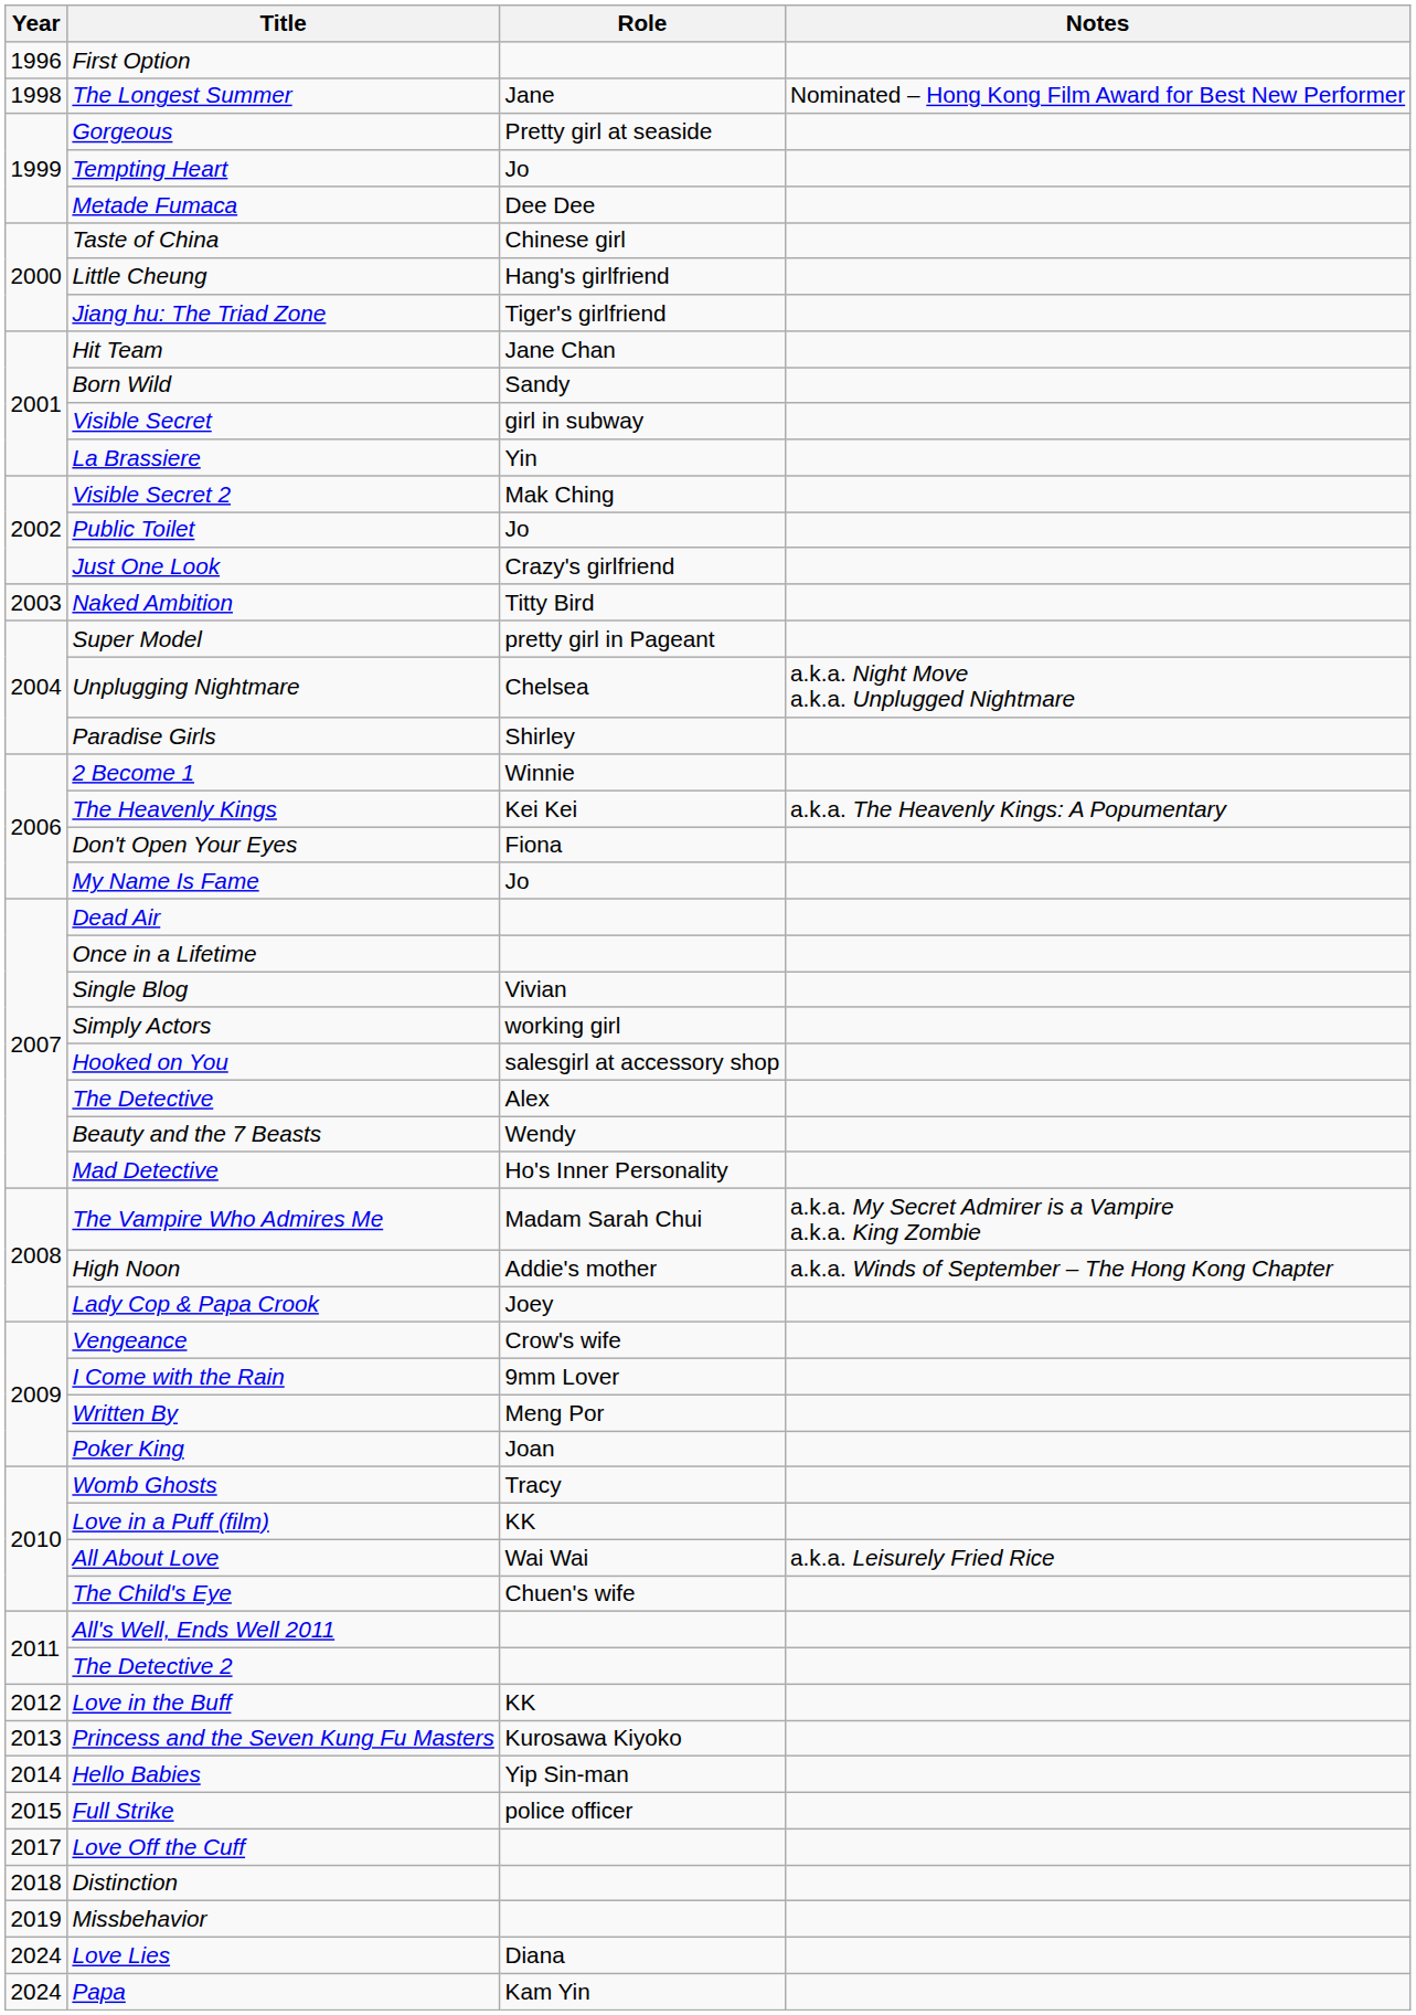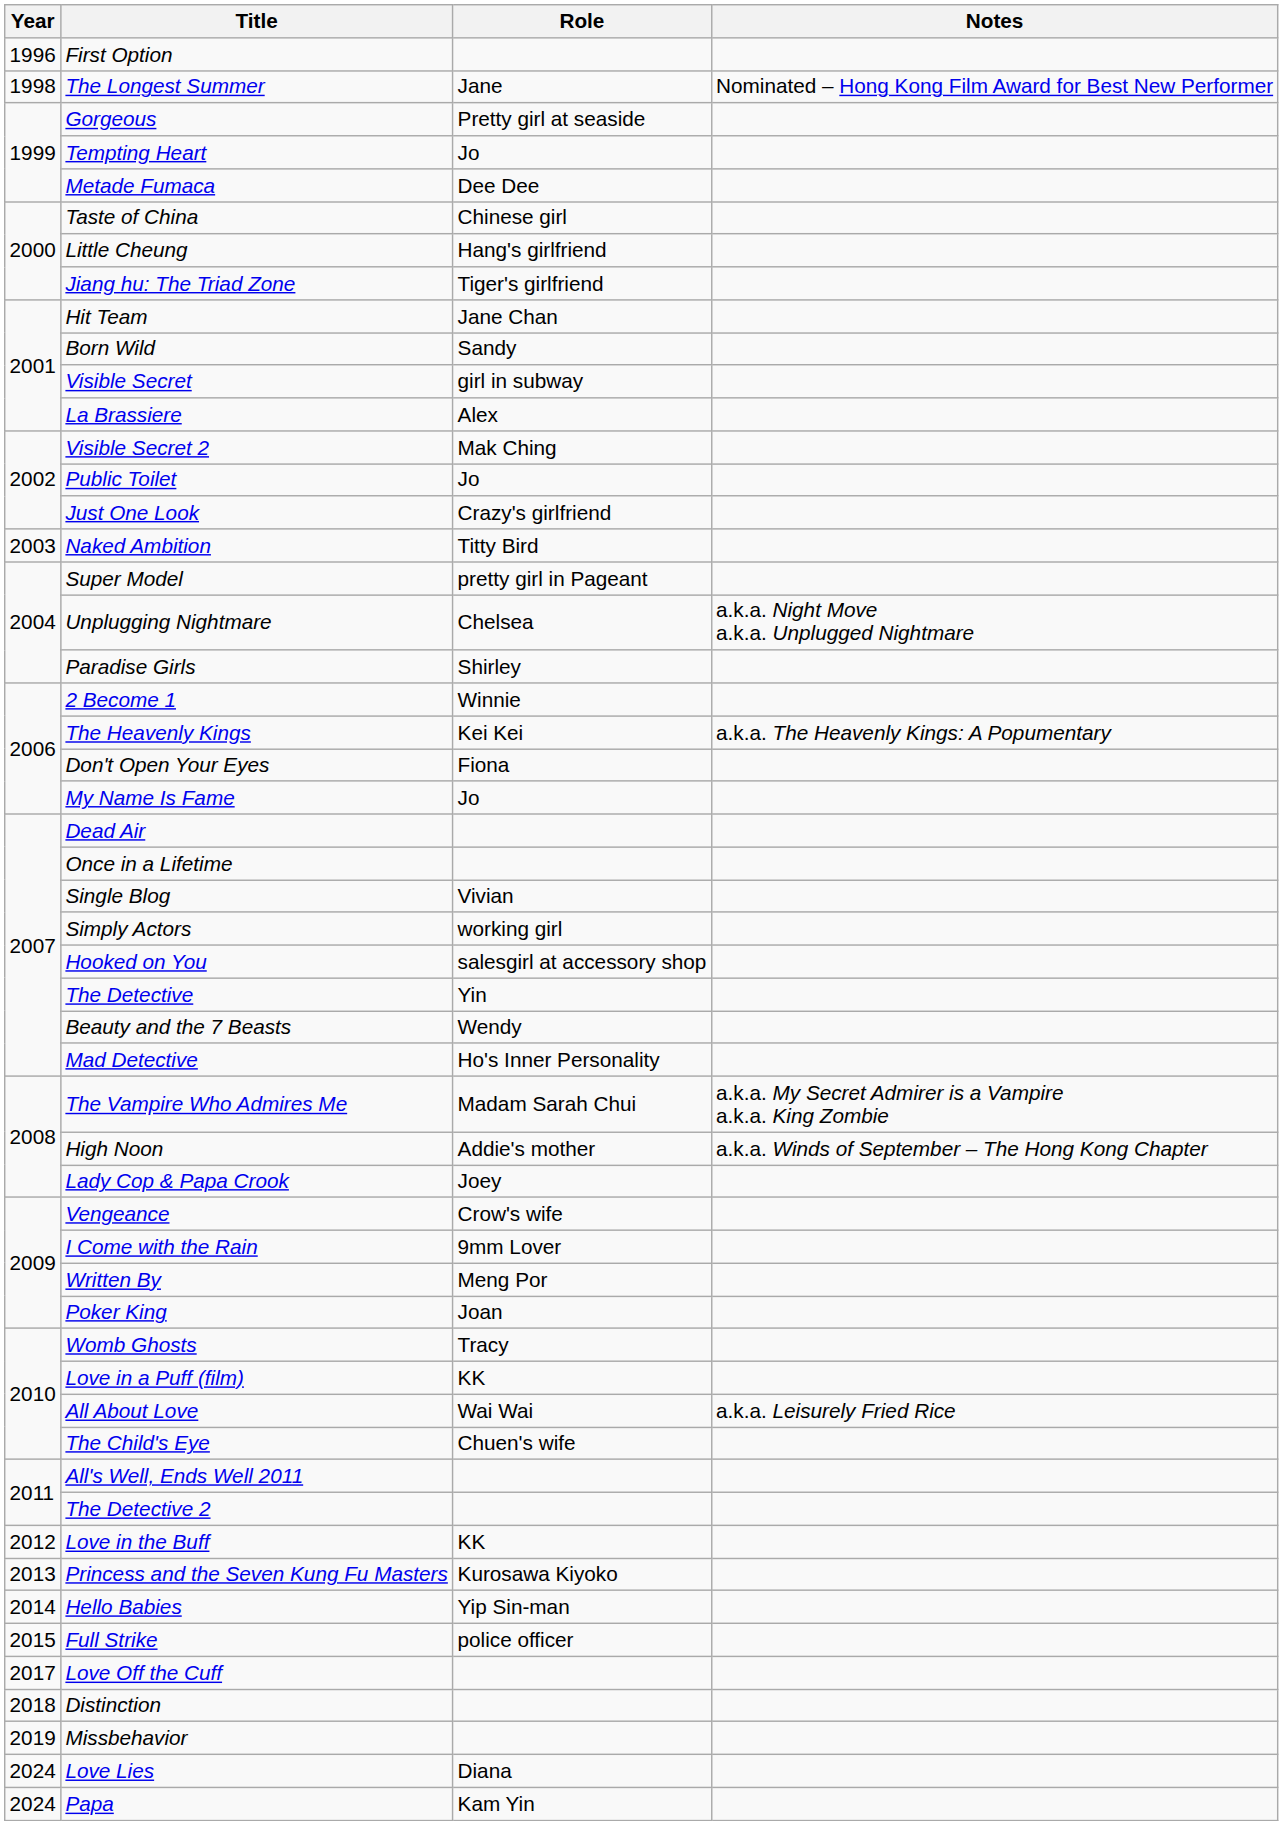 <table class="wikitable" style="font-size: 90%;">
 <tr>
 <th>Year</th>
 <th>Title</th>
 <th>Role</th>
 <th>Notes</th>
 </tr>
 <tr>
 <td>1996</td>
 <td><em>First Option</em></td>
 <td></td>
 <td></td>
 </tr>
 <tr>
 <td>1998</td>
 <td><em><a href='#'>The Longest Summer</a></em></td>
 <td>Jane</td>
 <td>Nominated – <a href='#'>Hong Kong Film Award for Best New Performer</a></td>
 </tr>
 <tr>
 <td rowspan=3>1999</td>
 <td><em><a href='#'>Gorgeous</a></em></td>
 <td>Pretty girl at seaside</td>
 <td></td>
 </tr>
 <tr>
 <td><em><a href='#'>Tempting Heart</a></em></td>
 <td>Jo</td>
 <td></td>
 </tr>
 <tr>
 <td><em><a href='#'>Metade Fumaca</a></em></td>
 <td>Dee Dee</td>
 <td></td>
 </tr>
 <tr>
 <td rowspan=3>2000</td>
 <td><em>Taste of China</em></td>
 <td>Chinese girl</td>
 <td></td>
 </tr>
 <tr>
 <td><em>Little Cheung</em></td>
 <td>Hang's girlfriend</td>
 <td></td>
 </tr>
 <tr>
 <td><em><a href='#'>Jiang hu: The Triad Zone</a></em></td>
 <td>Tiger's girlfriend</td>
 <td></td>
 </tr>
 <tr>
 <td rowspan=4>2001</td>
 <td><em>Hit Team</em></td>
 <td>Jane Chan</td>
 <td></td>
 </tr>
 <tr>
 <td><em>Born Wild</em></td>
 <td>Sandy</td>
 <td></td>
 </tr>
 <tr>
 <td><em><a href='#'>Visible Secret</a></em></td>
 <td>girl in subway</td>
 <td></td>
 </tr>
 <tr>
 <td><em><a href='#'>La Brassiere</a></em></td>
-<td>Yin</td>
+<td>Alex</td>
 <td></td>
 </tr>
 <tr>
 <td rowspan=3>2002</td>
 <td><em><a href='#'>Visible Secret 2</a></em></td>
 <td>Mak Ching</td>
 <td></td>
 </tr>
 <tr>
 <td><em><a href='#'>Public Toilet</a></em></td>
 <td>Jo</td>
 <td></td>
 </tr>
 <tr>
 <td><em><a href='#'>Just One Look</a></em></td>
 <td>Crazy's girlfriend</td>
 <td></td>
 </tr>
 <tr>
 <td>2003</td>
 <td><em><a href='#'>Naked Ambition</a></em></td>
 <td>Titty Bird</td>
 <td></td>
 </tr>
 <tr>
 <td rowspan=3>2004</td>
 <td><em>Super Model</em></td>
 <td>pretty girl in Pageant</td>
 <td></td>
 </tr>
 <tr>
 <td><em>Unplugging Nightmare</em></td>
 <td>Chelsea</td>
 <td>a.k.a. <em>Night Move</em> <br> a.k.a. <em>Unplugged Nightmare</em></td>
 </tr>
 <tr>
 <td><em>Paradise Girls</em></td>
 <td>Shirley</td>
 <td></td>
 </tr>
 <tr>
 <td rowspan=4>2006</td>
 <td><em><a href='#'>2 Become 1</a></em></td>
 <td>Winnie</td>
 <td></td>
 </tr>
 <tr>
 <td><em><a href='#'>The Heavenly Kings</a></em></td>
 <td>Kei Kei</td>
 <td>a.k.a. <em>The Heavenly Kings: A Popumentary</em></td>
 </tr>
 <tr>
 <td><em>Don't Open Your Eyes</em></td>
 <td>Fiona</td>
 <td></td>
 </tr>
 <tr>
 <td><em><a href='#'>My Name Is Fame</a></em></td>
 <td>Jo</td>
 <td></td>
 </tr>
 <tr>
 <td rowspan=8>2007</td>
 <td><em><a href='#'>Dead Air</a></em></td>
 <td></td>
 <td></td>
 </tr>
 <tr>
 <td><em>Once in a Lifetime</em></td>
 <td></td>
 <td></td>
 </tr>
 <tr>
 <td><em>Single Blog</em></td>
 <td>Vivian</td>
 <td></td>
 </tr>
 <tr>
 <td><em>Simply Actors</em></td>
 <td>working girl</td>
 <td></td>
 </tr>
 <tr>
 <td><em><a href='#'>Hooked on You</a></em></td>
 <td>salesgirl at accessory shop</td>
 <td></td>
 </tr>
 <tr>
 <td><em><a href='#'>The Detective</a></em></td>
-<td>Alex</td>
+<td>Yin</td>
 <td></td>
 </tr>
 <tr>
 <td><em>Beauty and the 7 Beasts</em></td>
 <td>Wendy</td>
 <td></td>
 </tr>
 <tr>
 <td><em><a href='#'>Mad Detective</a></em></td>
 <td>Ho's Inner Personality</td>
 <td></td>
 </tr>
 <tr>
 <td rowspan=3>2008</td>
 <td><em><a href='#'>The Vampire Who Admires Me</a></em></td>
 <td>Madam Sarah Chui</td>
 <td>a.k.a. <em>My Secret Admirer is a Vampire</em> <br> a.k.a. <em>King Zombie</em></td>
 </tr>
 <tr>
 <td><em>High Noon</em></td>
 <td>Addie's mother</td>
 <td>a.k.a. <em>Winds of September – The Hong Kong Chapter</em></td>
 </tr>
 <tr>
 <td><em><a href='#'>Lady Cop & Papa Crook</a></em></td>
 <td>Joey</td>
 <td></td>
 </tr>
 <tr>
 <td rowspan=4>2009</td>
 <td><em><a href='#'>Vengeance</a></em></td>
 <td>Crow's wife</td>
 <td></td>
 </tr>
 <tr>
 <td><em><a href='#'>I Come with the Rain</a></em></td>
 <td>9mm Lover</td>
 <td></td>
 </tr>
 <tr>
 <td><em><a href='#'>Written By</a></em></td>
 <td>Meng Por</td>
 <td></td>
 </tr>
 <tr>
 <td><em><a href='#'>Poker King</a></em></td>
 <td>Joan</td>
 <td></td>
 </tr>
 <tr>
 <td rowspan=4>2010</td>
 <td><em><a href='#'>Womb Ghosts</a></em></td>
 <td>Tracy</td>
 <td></td>
 </tr>
 <tr>
 <td><em><a href='#'>Love in a Puff (film)</a></em></td>
 <td>KK</td>
 <td></td>
 </tr>
 <tr>
 <td><em><a href='#'>All About Love</a></em></td>
 <td>Wai Wai</td>
 <td>a.k.a. <em>Leisurely Fried Rice</em></td>
 </tr>
 <tr>
 <td><em><a href='#'>The Child's Eye</a></em></td>
 <td>Chuen's wife</td>
 <td></td>
 </tr>
 <tr>
 <td rowspan=2>2011</td>
 <td><em><a href='#'>All's Well, Ends Well 2011</a></em></td>
 <td></td>
 <td></td>
 </tr>
 <tr>
 <td><em><a href='#'>The Detective 2</a></em></td>
 <td></td>
 <td></td>
 </tr>
 <tr>
 <td>2012</td>
 <td><em><a href='#'>Love in the Buff</a></em></td>
 <td>KK</td>
 <td></td>
 </tr>
 <tr>
 <td>2013</td>
 <td><em><a href='#'>Princess and the Seven Kung Fu Masters</a></em></td>
 <td>Kurosawa Kiyoko</td>
 <td></td>
 </tr>
 <tr>
 <td>2014</td>
 <td><em><a href='#'>Hello Babies</a></em></td>
 <td>Yip Sin-man</td>
 <td></td>
 </tr>
 <tr>
 <td>2015</td>
 <td><em><a href='#'>Full Strike</a></em></td>
 <td>police officer</td>
 <td></td>
 </tr>
 <tr>
 <td>2017</td>
 <td><em><a href='#'>Love Off the Cuff</a></em></td>
 <td></td>
 <td></td>
 </tr>
 <tr>
 <td>2018</td>
 <td><em>Distinction</em></td>
 <td></td>
 <td></td>
 </tr>
 <tr>
 <td>2019</td>
 <td><em>Missbehavior</em></td>
 <td></td>
 <td></td>
 </tr>
 <tr>
 <td>2024</td>
 <td><em><a href='#'>Love Lies</a></em></td>
 <td>Diana</td>
 <td></td>
 </tr>
 <tr>
 <td>2024</td>
 <td><em><a href='#'>Papa</a></em></td>
 <td>Kam Yin</td>
 <td></td>
 </tr>
 </table>
